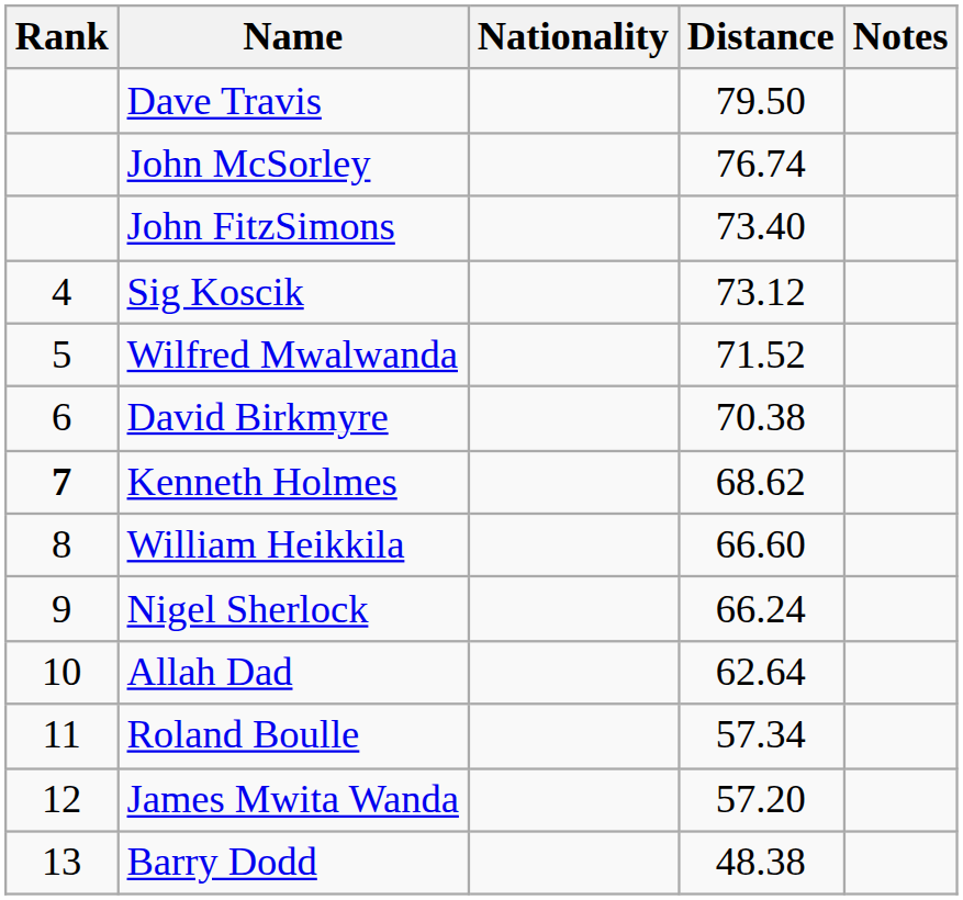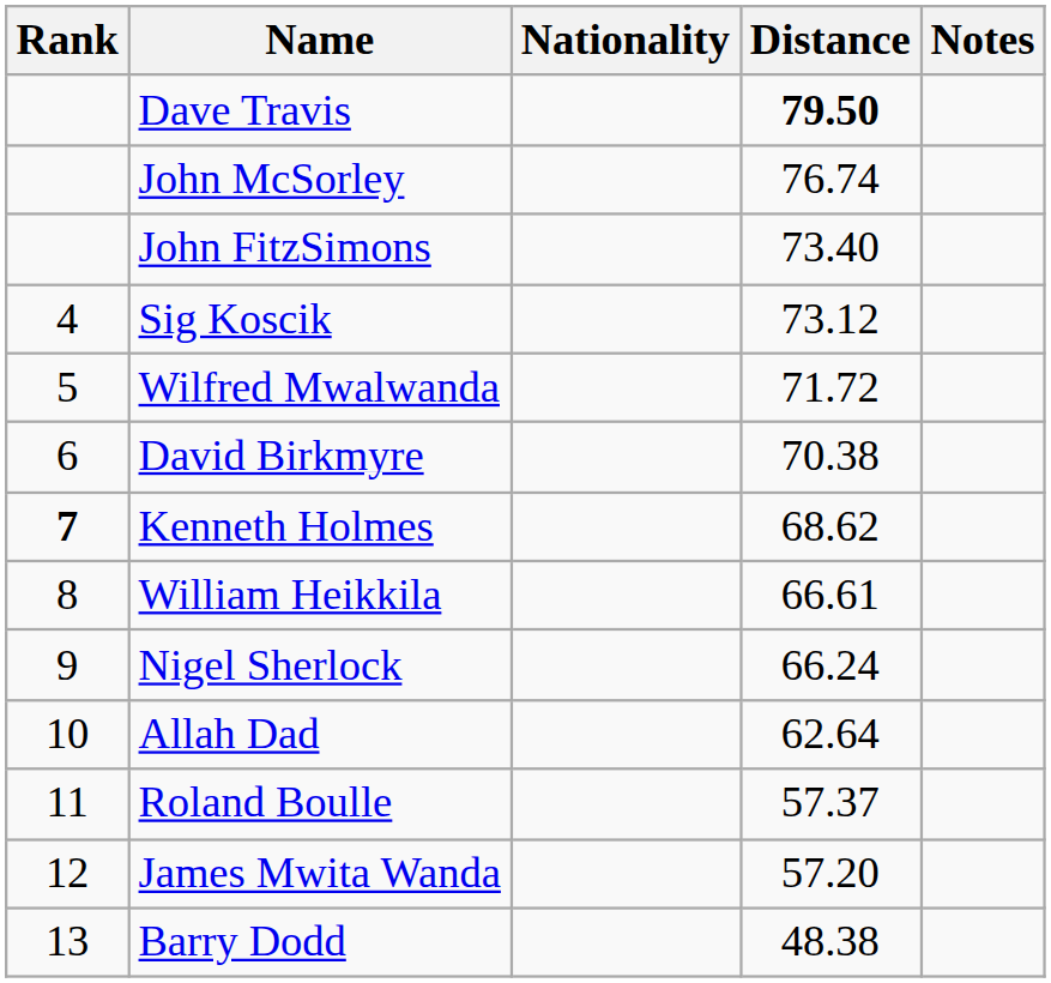 <table class="wikitable sortable" style=" text-align:center;">
 <tr>
 <th scope=col>Rank</th>
 <th scope=col>Name</th>
 <th scope=col>Nationality</th>
 <th scope=col>Distance</th>
 <th scope=col>Notes</th>
 </tr>
 <tr>
 <td></td>
 <td style="text-align:left;"><a href='#'>Dave Travis</a></td>
 <td style="text-align:left;"></td>
-<td>79.50</td>
+<td><strong>79.50</strong></td>
 <td></td>
 </tr>
 <tr>
 <td></td>
 <td style="text-align:left;"><a href='#'>John McSorley</a></td>
 <td style="text-align:left;"></td>
 <td>76.74</td>
 <td></td>
 </tr>
 <tr>
 <td></td>
 <td style="text-align:left;"><a href='#'>John FitzSimons</a></td>
 <td style="text-align:left;"></td>
 <td>73.40</td>
 <td></td>
 </tr>
 <tr>
 <td>4</td>
 <td style="text-align:left;"><a href='#'>Sig Koscik</a></td>
 <td style="text-align:left;"></td>
 <td>73.12</td>
 <td></td>
 </tr>
 <tr>
 <td>5</td>
 <td style="text-align:left;"><a href='#'>Wilfred Mwalwanda</a></td>
 <td style="text-align:left;"></td>
-<td>71.52</td>
+<td>71.72</td>
 <td></td>
 </tr>
 <tr>
 <td>6</td>
 <td style="text-align:left;"><a href='#'>David Birkmyre</a></td>
 <td style="text-align:left;"></td>
 <td>70.38</td>
 <td></td>
 </tr>
 <tr>
 <td><strong>7</strong></td>
 <td style="text-align:left;"><a href='#'>Kenneth Holmes</a></td>
 <td style="text-align:left;"></td>
 <td>68.62</td>
 <td></td>
 </tr>
 <tr>
 <td>8</td>
 <td style="text-align:left;"><a href='#'>William Heikkila</a></td>
 <td style="text-align:left;"></td>
-<td>66.60</td>
+<td>66.61</td>
 <td></td>
 </tr>
 <tr>
 <td>9</td>
 <td style="text-align:left;"><a href='#'>Nigel Sherlock</a></td>
 <td style="text-align:left;"></td>
 <td>66.24</td>
 <td></td>
 </tr>
 <tr>
 <td>10</td>
 <td style="text-align:left;"><a href='#'>Allah Dad</a></td>
 <td style="text-align:left;"></td>
 <td>62.64</td>
 <td></td>
 </tr>
 <tr>
 <td>11</td>
 <td style="text-align:left;"><a href='#'>Roland Boulle</a></td>
 <td style="text-align:left;"></td>
-<td>57.34</td>
+<td>57.37</td>
 <td></td>
 </tr>
 <tr>
 <td>12</td>
 <td style="text-align:left;"><a href='#'>James Mwita Wanda</a></td>
 <td style="text-align:left;"></td>
 <td>57.20</td>
 <td></td>
 </tr>
 <tr>
 <td>13</td>
 <td style="text-align:left;"><a href='#'>Barry Dodd</a></td>
 <td style="text-align:left;"></td>
 <td>48.38</td>
 <td></td>
 </tr>
 </table>
